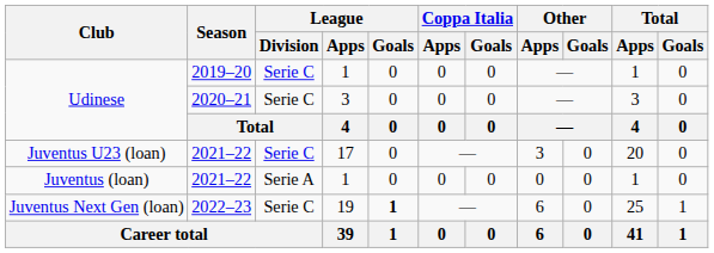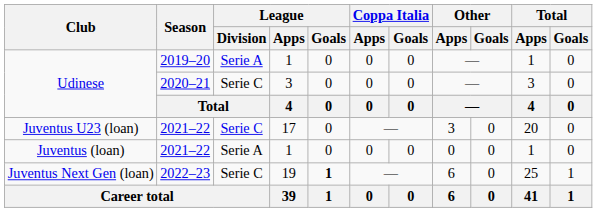 <table class="wikitable" style="text-align: center">
 <tr>
 <th rowspan="2">Club</th>
 <th rowspan="2">Season</th>
 <th colspan="3">League</th>
 <th colspan="2"><a href='#'>Coppa Italia</a></th>
 <th colspan="2">Other</th>
 <th colspan="2">Total</th>
 </tr>
 <tr>
 <th>Division</th>
 <th>Apps</th>
 <th>Goals</th>
 <th>Apps</th>
 <th>Goals</th>
 <th>Apps</th>
 <th>Goals</th>
 <th>Apps</th>
 <th>Goals</th>
 </tr>
 <tr>
 <td rowspan="3"><a href='#'>Udinese</a></td>
 <td><a href='#'>2019–20</a></td>
-<td><a href='#'>Serie C</a></td>
+<td><a href='#'>Serie A</a></td>
 <td>1</td>
 <td>0</td>
 <td>0</td>
 <td>0</td>
 <td colspan="2">—</td>
 <td>1</td>
 <td>0</td>
 </tr>
 <tr>
 <td><a href='#'>2020–21</a></td>
 <td>Serie C</td>
 <td>3</td>
 <td>0</td>
 <td>0</td>
 <td>0</td>
 <td colspan="2">—</td>
 <td>3</td>
 <td>0</td>
 </tr>
 <tr>
 <th colspan="2">Total</th>
 <th>4</th>
 <th>0</th>
 <th>0</th>
 <th>0</th>
 <th colspan="2">—</th>
 <th>4</th>
 <th>0</th>
 </tr>
 <tr>
 <td><a href='#'>Juventus U23</a> (loan)</td>
 <td><a href='#'>2021–22</a></td>
 <td><a href='#'>Serie C</a></td>
 <td>17</td>
 <td>0</td>
 <td colspan="2">—</td>
 <td>3</td>
 <td>0</td>
 <td>20</td>
 <td>0</td>
 </tr>
 <tr>
 <td><a href='#'>Juventus</a> (loan)</td>
 <td><a href='#'>2021–22</a></td>
 <td>Serie A</td>
 <td>1</td>
 <td>0</td>
 <td>0</td>
 <td>0</td>
 <td>0</td>
 <td>0</td>
 <td>1</td>
 <td>0</td>
 </tr>
 <tr>
 <td><a href='#'>Juventus Next Gen</a> (loan)</td>
 <td><a href='#'>2022–23</a></td>
 <td>Serie C</td>
 <td>19</td>
 <td><strong>1</strong></td>
 <td colspan="2">—</td>
 <td>6</td>
 <td>0</td>
 <td>25</td>
 <td>1</td>
 </tr>
 <tr>
 <th colspan="3">Career total</th>
 <th>39</th>
 <th>1</th>
 <th>0</th>
 <th>0</th>
 <th>6</th>
 <th>0</th>
 <th>41</th>
 <th>1</th>
 </tr>
 </table>
